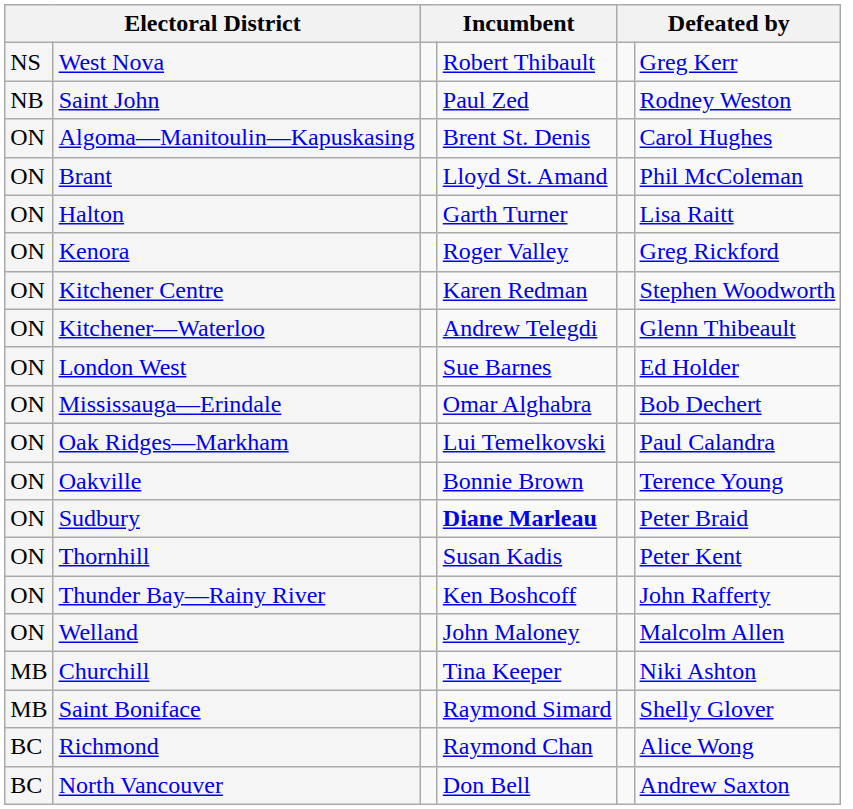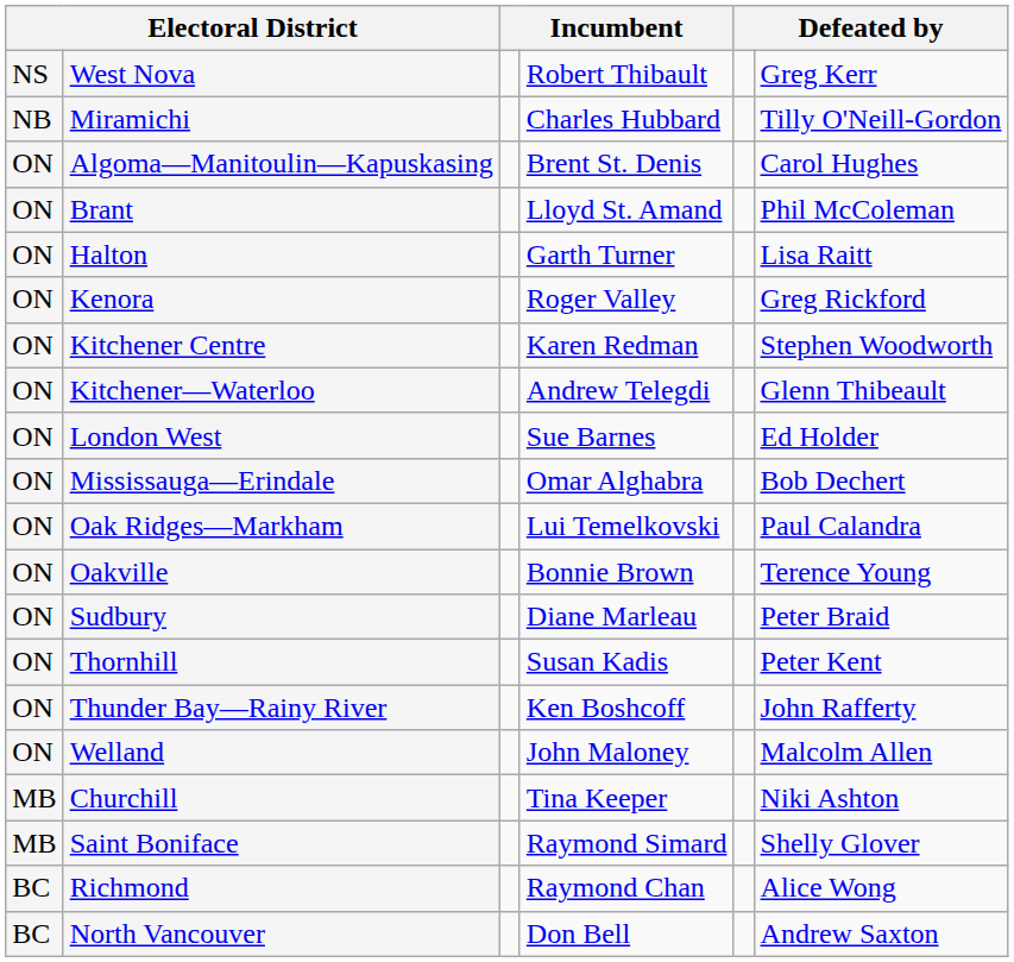 <table class="wikitable">
 <tr>
 <th colspan=2>Electoral District</th>
 <th colspan=2>Incumbent</th>
 <th colspan=2>Defeated by</th>
 </tr>
 <tr>
 <td style="background:whitesmoke;">NS</td>
 <td style="background:whitesmoke;"><a href='#'>West Nova</a></td>
 <td> </td>
 <td><a href='#'>Robert Thibault</a></td>
 <td> </td>
 <td><a href='#'>Greg Kerr</a></td>
 </tr>
 <tr>
 <td style="background:whitesmoke;">NB</td>
-<td style="background:whitesmoke;"><a href='#'>Saint John</a></td>
+<td style="background:whitesmoke;"><a href='#'>Miramichi</a></td>
 <td> </td>
-<td><a href='#'>Paul Zed</a></td>
+<td><a href='#'>Charles Hubbard</a></td>
 <td> </td>
-<td><a href='#'>Rodney Weston</a></td>
+<td><a href='#'>Tilly O'Neill-Gordon</a></td>
 </tr>
 <tr>
 <td style="background:whitesmoke;">ON</td>
 <td style="background:whitesmoke;"><a href='#'>Algoma—Manitoulin—Kapuskasing</a></td>
 <td> </td>
 <td><a href='#'>Brent St. Denis</a></td>
 <td> </td>
 <td><a href='#'>Carol Hughes</a></td>
 </tr>
 <tr>
 <td style="background:whitesmoke;">ON</td>
 <td style="background:whitesmoke;"><a href='#'>Brant</a></td>
 <td> </td>
 <td><a href='#'>Lloyd St. Amand</a></td>
 <td> </td>
 <td><a href='#'>Phil McColeman</a></td>
 </tr>
 <tr>
 <td style="background:whitesmoke;">ON</td>
 <td style="background:whitesmoke;"><a href='#'>Halton</a></td>
 <td> </td>
 <td><a href='#'>Garth Turner</a></td>
 <td> </td>
 <td><a href='#'>Lisa Raitt</a></td>
 </tr>
 <tr>
 <td style="background:whitesmoke;">ON</td>
 <td style="background:whitesmoke;"><a href='#'>Kenora</a></td>
 <td> </td>
 <td><a href='#'>Roger Valley</a></td>
 <td> </td>
 <td><a href='#'>Greg Rickford</a></td>
 </tr>
 <tr>
 <td style="background:whitesmoke;">ON</td>
 <td style="background:whitesmoke;"><a href='#'>Kitchener Centre</a></td>
 <td> </td>
 <td><a href='#'>Karen Redman</a></td>
 <td> </td>
 <td><a href='#'>Stephen Woodworth</a></td>
 </tr>
 <tr>
 <td style="background:whitesmoke;">ON</td>
 <td style="background:whitesmoke;"><a href='#'>Kitchener—Waterloo</a></td>
 <td> </td>
 <td><a href='#'>Andrew Telegdi</a></td>
 <td> </td>
 <td><a href='#'>Glenn Thibeault</a></td>
 </tr>
 <tr>
 <td style="background:whitesmoke;">ON</td>
 <td style="background:whitesmoke;"><a href='#'>London West</a></td>
 <td> </td>
 <td><a href='#'>Sue Barnes</a></td>
 <td> </td>
 <td><a href='#'>Ed Holder</a></td>
 </tr>
 <tr>
 <td style="background:whitesmoke;">ON</td>
 <td style="background:whitesmoke;"><a href='#'>Mississauga—Erindale</a></td>
 <td> </td>
 <td><a href='#'>Omar Alghabra</a></td>
 <td> </td>
 <td><a href='#'>Bob Dechert</a></td>
 </tr>
 <tr>
 <td style="background:whitesmoke;">ON</td>
 <td style="background:whitesmoke;"><a href='#'>Oak Ridges—Markham</a></td>
 <td> </td>
 <td><a href='#'>Lui Temelkovski</a></td>
 <td> </td>
 <td><a href='#'>Paul Calandra</a></td>
 </tr>
 <tr>
 <td style="background:whitesmoke;">ON</td>
 <td style="background:whitesmoke;"><a href='#'>Oakville</a></td>
 <td> </td>
 <td><a href='#'>Bonnie Brown</a></td>
 <td> </td>
 <td><a href='#'>Terence Young</a></td>
 </tr>
 <tr>
 <td style="background:whitesmoke;">ON</td>
 <td style="background:whitesmoke;"><a href='#'>Sudbury</a></td>
 <td> </td>
-<td><strong><a href='#'>Diane Marleau</a></strong></td>
+<td><a href='#'>Diane Marleau</a></td>
 <td> </td>
 <td><a href='#'>Peter Braid</a></td>
 </tr>
 <tr>
 <td style="background:whitesmoke;">ON</td>
 <td style="background:whitesmoke;"><a href='#'>Thornhill</a></td>
 <td> </td>
 <td><a href='#'>Susan Kadis</a></td>
 <td> </td>
 <td><a href='#'>Peter Kent</a></td>
 </tr>
 <tr>
 <td style="background:whitesmoke;">ON</td>
 <td style="background:whitesmoke;"><a href='#'>Thunder Bay—Rainy River</a></td>
 <td> </td>
 <td><a href='#'>Ken Boshcoff</a></td>
 <td> </td>
 <td><a href='#'>John Rafferty</a></td>
 </tr>
 <tr>
 <td style="background:whitesmoke;">ON</td>
 <td style="background:whitesmoke;"><a href='#'>Welland</a></td>
 <td> </td>
 <td><a href='#'>John Maloney</a></td>
 <td> </td>
 <td><a href='#'>Malcolm Allen</a></td>
 </tr>
 <tr>
 <td style="background:whitesmoke;">MB</td>
 <td style="background:whitesmoke;"><a href='#'>Churchill</a></td>
 <td> </td>
 <td><a href='#'>Tina Keeper</a></td>
 <td> </td>
 <td><a href='#'>Niki Ashton</a></td>
 </tr>
 <tr>
 <td style="background:whitesmoke;">MB</td>
 <td style="background:whitesmoke;"><a href='#'>Saint Boniface</a></td>
 <td> </td>
 <td><a href='#'>Raymond Simard</a></td>
 <td> </td>
 <td><a href='#'>Shelly Glover</a></td>
 </tr>
 <tr>
 <td style="background:whitesmoke;">BC</td>
 <td style="background:whitesmoke;"><a href='#'>Richmond</a></td>
 <td> </td>
 <td><a href='#'>Raymond Chan</a></td>
 <td> </td>
 <td><a href='#'>Alice Wong</a></td>
 </tr>
 <tr>
 <td style="background:whitesmoke;">BC</td>
 <td style="background:whitesmoke;"><a href='#'>North Vancouver</a></td>
 <td> </td>
 <td><a href='#'>Don Bell</a></td>
 <td> </td>
 <td><a href='#'>Andrew Saxton</a></td>
 </tr>
 </table>
